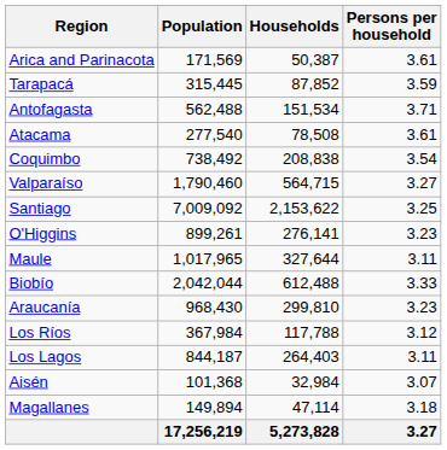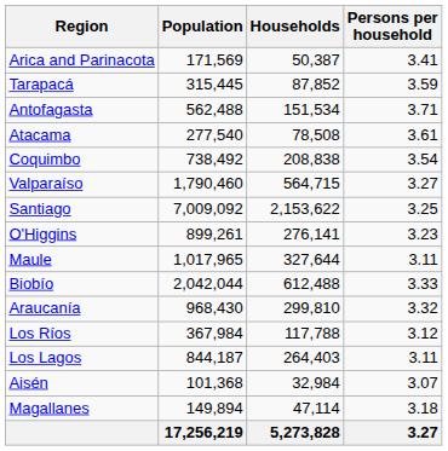 <table class="wikitable sortable" style="text-align:right">
 <tr>
 <th>Region</th>
 <th>Population</th>
 <th>Households</th>
 <th>Persons per<br>household</th>
 </tr>
 <tr>
 <td align="left"><a href='#'>Arica and Parinacota</a></td>
 <td>171,569</td>
 <td>50,387</td>
-<td>3.61</td>
+<td>3.41</td>
 </tr>
 <tr>
 <td align="left"><a href='#'>Tarapacá</a></td>
 <td>315,445</td>
 <td>87,852</td>
 <td>3.59</td>
 </tr>
 <tr>
 <td align="left"><a href='#'>Antofagasta</a></td>
 <td>562,488</td>
 <td>151,534</td>
 <td>3.71</td>
 </tr>
 <tr>
 <td align="left"><a href='#'>Atacama</a></td>
 <td>277,540</td>
 <td>78,508</td>
 <td>3.61</td>
 </tr>
 <tr>
 <td align="left"><a href='#'>Coquimbo</a></td>
 <td>738,492</td>
 <td>208,838</td>
 <td>3.54</td>
 </tr>
 <tr>
 <td align="left"><a href='#'>Valparaíso</a></td>
 <td>1,790,460</td>
 <td>564,715</td>
 <td>3.27</td>
 </tr>
 <tr>
 <td align="left"><a href='#'>Santiago</a></td>
 <td>7,009,092</td>
 <td>2,153,622</td>
 <td>3.25</td>
 </tr>
 <tr>
 <td align="left"><a href='#'>O'Higgins</a></td>
 <td>899,261</td>
 <td>276,141</td>
 <td>3.23</td>
 </tr>
 <tr>
 <td align="left"><a href='#'>Maule</a></td>
 <td>1,017,965</td>
 <td>327,644</td>
 <td>3.11</td>
 </tr>
 <tr>
 <td align="left"><a href='#'>Biobío</a></td>
 <td>2,042,044</td>
 <td>612,488</td>
 <td>3.33</td>
 </tr>
 <tr>
 <td align="left"><a href='#'>Araucanía</a></td>
 <td>968,430</td>
 <td>299,810</td>
-<td>3.23</td>
+<td>3.32</td>
 </tr>
 <tr>
 <td align="left"><a href='#'>Los Ríos</a></td>
 <td>367,984</td>
 <td>117,788</td>
 <td>3.12</td>
 </tr>
 <tr>
 <td align="left"><a href='#'>Los Lagos</a></td>
 <td>844,187</td>
 <td>264,403</td>
 <td>3.11</td>
 </tr>
 <tr>
 <td align="left"><a href='#'>Aisén</a></td>
 <td>101,368</td>
 <td>32,984</td>
 <td>3.07</td>
 </tr>
 <tr>
 <td align="left"><a href='#'>Magallanes</a></td>
 <td>149,894</td>
 <td>47,114</td>
 <td>3.18</td>
 </tr>
 <tr style="background-color: #f2f2f2">
 <td align="left"><strong></strong></td>
 <td><strong>17,256,219</strong></td>
 <td><strong>5,273,828</strong></td>
 <td><strong>3.27</strong></td>
 </tr>
 </table>
